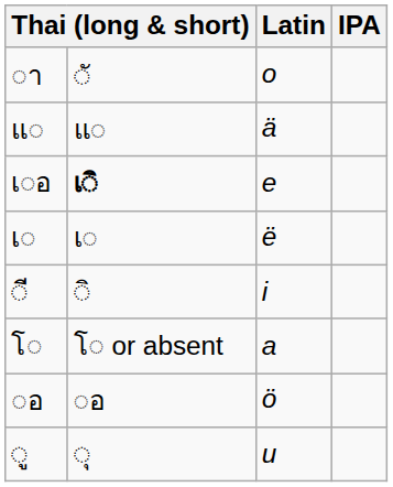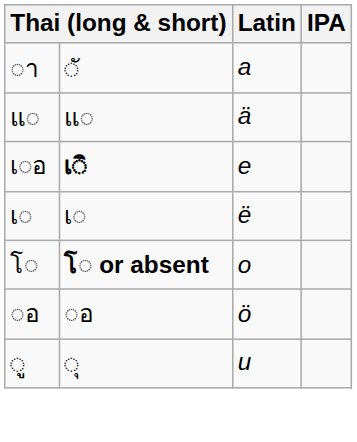 <table class="wikitable">
 <tr>
 <th colspan="2">Thai (long & short)</th>
 <th>Latin</th>
 <th>IPA</th>
 </tr>
 <tr>
 <td>◌า</td>
 <td>◌ั</td>
-<td><em>o</em></td>
+<td><em>a</em></td>
 <td></td>
 </tr>
 <tr>
 <td>แ◌</td>
 <td>แ◌</td>
 <td><em>ä</em></td>
 <td></td>
 </tr>
 <tr>
 <td>เ◌อ</td>
 <td><strong>เ◌ิ</strong></td>
 <td><em>e</em></td>
 <td></td>
 </tr>
 <tr>
 <td>เ◌</td>
 <td>เ◌</td>
 <td><em>ë</em></td>
 <td></td>
 </tr>
 <tr>
-<td>◌ี</td>
-<td>◌ิ</td>
-<td><em>i</em></td>
-<td></td>
-</tr>
-<tr>
 <td>โ◌</td>
-<td>โ◌ or absent</td>
-<td><em>a</em></td>
+<td><strong>โ◌ or absent</strong></td>
+<td><em>o</em></td>
 <td></td>
 </tr>
 <tr>
 <td>◌อ</td>
 <td>◌อ</td>
 <td><em>ö</em></td>
 <td></td>
 </tr>
 <tr>
 <td>◌ู</td>
 <td>◌ุ</td>
 <td><em>u</em></td>
 <td></td>
 </tr>
 </table>
